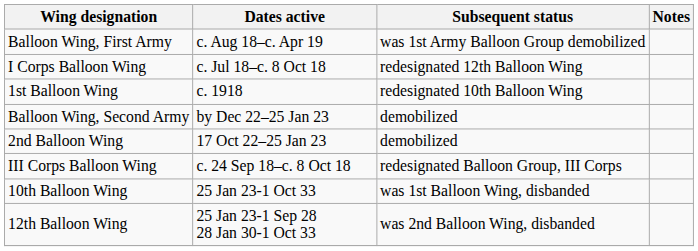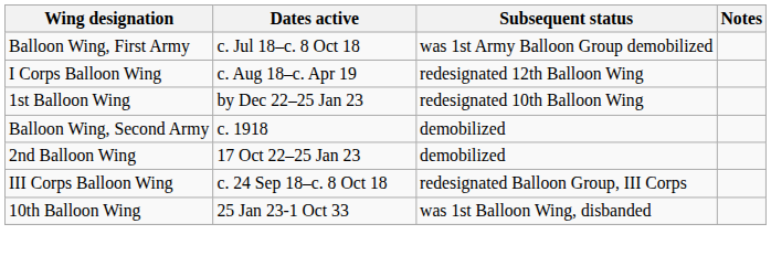 <table class="wikitable">
 <tr style="background:#efefef;">
 <th>Wing designation</th>
 <th scope="col" style="width: 180px;">Dates active</th>
 <th>Subsequent status</th>
 <th>Notes</th>
 </tr>
 <tr>
 <td>Balloon Wing, First Army</td>
-<td>c. Aug 18–c. Apr 19</td>
+<td>c. Jul 18–c. 8 Oct 18</td>
 <td>was 1st Army Balloon Group demobilized</td>
 <td></td>
 </tr>
 <tr>
 <td>I Corps Balloon Wing</td>
-<td>c. Jul 18–c. 8 Oct 18</td>
+<td>c. Aug 18–c. Apr 19</td>
 <td>redesignated 12th Balloon Wing</td>
 <td></td>
 </tr>
 <tr>
 <td>1st Balloon Wing</td>
-<td>c. 1918</td>
+<td>by Dec 22–25 Jan 23</td>
 <td>redesignated 10th Balloon Wing</td>
 <td></td>
 </tr>
 <tr>
 <td>Balloon Wing, Second Army</td>
-<td>by Dec 22–25 Jan 23</td>
+<td>c. 1918</td>
 <td>demobilized</td>
 <td></td>
 </tr>
 <tr>
 <td>2nd Balloon Wing</td>
 <td>17 Oct 22–25 Jan 23</td>
 <td>demobilized</td>
 <td></td>
 </tr>
 <tr>
 <td>III Corps Balloon Wing</td>
 <td>c. 24 Sep 18–c. 8 Oct 18</td>
 <td>redesignated Balloon Group, III Corps</td>
 <td></td>
 </tr>
 <tr>
 <td>10th Balloon Wing</td>
 <td>25 Jan 23-1 Oct 33</td>
 <td>was 1st Balloon Wing, disbanded</td>
 <td></td>
 </tr>
 <tr>
-<td>12th Balloon Wing</td>
-<td>25 Jan 23-1 Sep 28<br>28 Jan 30-1 Oct 33</td>
-<td>was 2nd Balloon Wing, disbanded</td>
-<td></td>
-</tr>
-<tr>
 </tr>
 </table>
